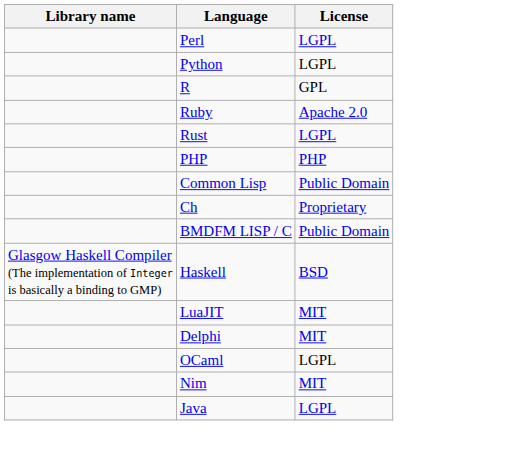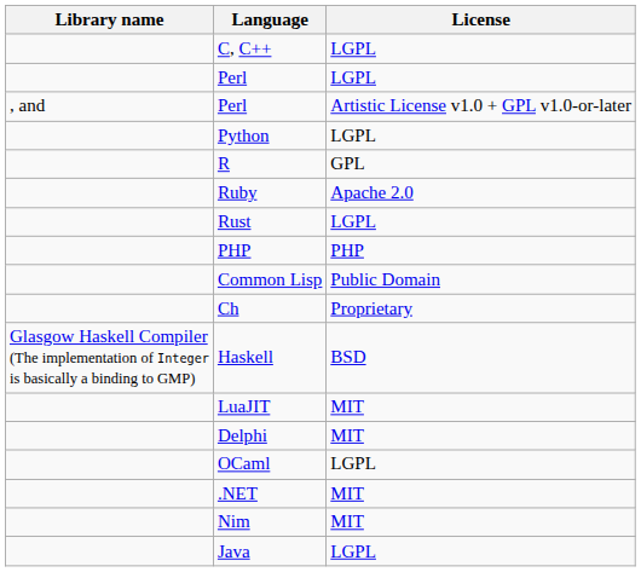 <table class="wikitable">
 <tr>
 <th>Library name</th>
 <th>Language</th>
 <th>License</th>
 </tr>
 <tr>
 <td></td>
+<td><a href='#'>C</a>, <a href='#'>C++</a></td>
+<td><a href='#'>LGPL</a></td>
+</tr>
+<tr>
+<td></td>
 <td><a href='#'>Perl</a></td>
 <td><a href='#'>LGPL</a></td>
+</tr>
+<tr>
+<td>,  and </td>
+<td><a href='#'>Perl</a></td>
+<td><a href='#'>Artistic License</a> v1.0 + <a href='#'>GPL</a> v1.0-or-later</td>
 </tr>
 <tr>
 <td></td>
 <td><a href='#'>Python</a></td>
 <td>LGPL</td>
 </tr>
 <tr>
 <td></td>
 <td><a href='#'>R</a></td>
 <td>GPL</td>
 </tr>
 <tr>
 <td></td>
 <td><a href='#'>Ruby</a></td>
 <td><a href='#'>Apache 2.0</a></td>
 </tr>
 <tr>
 <td></td>
 <td><a href='#'>Rust</a></td>
 <td><a href='#'>LGPL</a></td>
 </tr>
 <tr>
 <td></td>
 <td><a href='#'>PHP</a></td>
 <td><a href='#'>PHP</a></td>
 </tr>
 <tr>
 <td></td>
 <td><a href='#'>Common Lisp</a></td>
 <td><a href='#'>Public Domain</a></td>
 </tr>
 <tr>
 <td></td>
 <td><a href='#'>Ch</a></td>
 <td><a href='#'>Proprietary</a></td>
 </tr>
 <tr>
-<td></td>
-<td><a href='#'> BMDFM LISP / C</a></td>
-<td><a href='#'>Public Domain</a></td>
-</tr>
-<tr>
 <td><a href='#'>Glasgow Haskell Compiler</a><br><small>(The implementation of <code>Integer</code><br>is basically a binding to GMP)</small></td>
 <td><a href='#'>Haskell</a></td>
 <td><a href='#'>BSD</a></td>
 </tr>
 <tr>
 <td></td>
 <td><a href='#'>LuaJIT</a></td>
 <td><a href='#'>MIT</a></td>
 </tr>
 <tr>
 <td></td>
 <td><a href='#'>Delphi</a></td>
 <td><a href='#'>MIT</a></td>
 </tr>
 <tr>
 <td></td>
 <td><a href='#'>OCaml</a></td>
 <td>LGPL</td>
 </tr>
 <tr>
 <td></td>
+<td><a href='#'>.NET</a></td>
+<td><a href='#'>MIT</a></td>
+</tr>
+<tr>
+<td></td>
 <td><a href='#'>Nim</a></td>
 <td><a href='#'>MIT</a></td>
 </tr>
 <tr>
 <td></td>
 <td><a href='#'>Java</a></td>
 <td><a href='#'>LGPL</a></td>
 </tr>
 </table>
